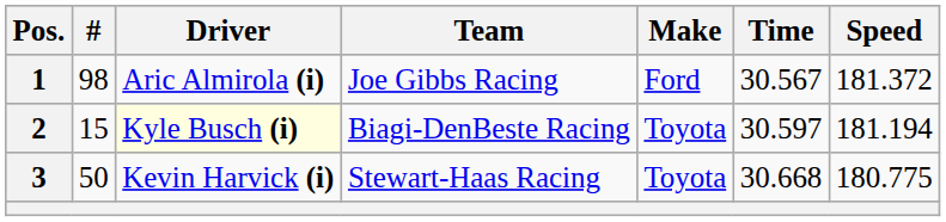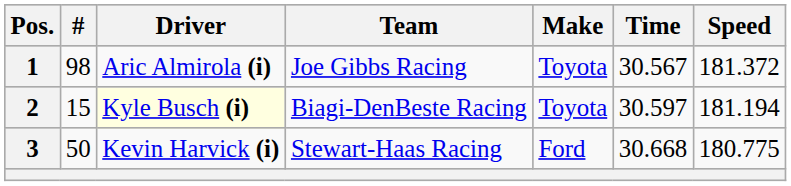 <table class="wikitable" style="font-size:95%">
 <tr>
 <th>Pos.</th>
 <th>#</th>
 <th>Driver</th>
 <th>Team</th>
 <th>Make</th>
 <th>Time</th>
 <th>Speed</th>
 </tr>
 <tr>
 <th>1</th>
 <td>98</td>
 <td><a href='#'>Aric Almirola</a> <strong>(i)</strong></td>
 <td><a href='#'>Joe Gibbs Racing</a></td>
-<td><a href='#'>Ford</a></td>
+<td><a href='#'>Toyota</a></td>
 <td>30.567</td>
 <td>181.372</td>
 </tr>
 <tr>
 <th>2</th>
 <td>15</td>
 <td style="background: lightyellow;"><a href='#'>Kyle Busch</a> <strong>(i)</strong></td>
 <td><a href='#'>Biagi-DenBeste Racing</a></td>
 <td><a href='#'>Toyota</a></td>
 <td>30.597</td>
 <td>181.194</td>
 </tr>
 <tr>
 <th>3</th>
 <td>50</td>
 <td><a href='#'>Kevin Harvick</a> <strong>(i)</strong></td>
 <td><a href='#'>Stewart-Haas Racing</a></td>
-<td><a href='#'>Toyota</a></td>
+<td><a href='#'>Ford</a></td>
 <td>30.668</td>
 <td>180.775</td>
 </tr>
 <tr>
 <th colspan="7"></th>
 </tr>
 </table>
